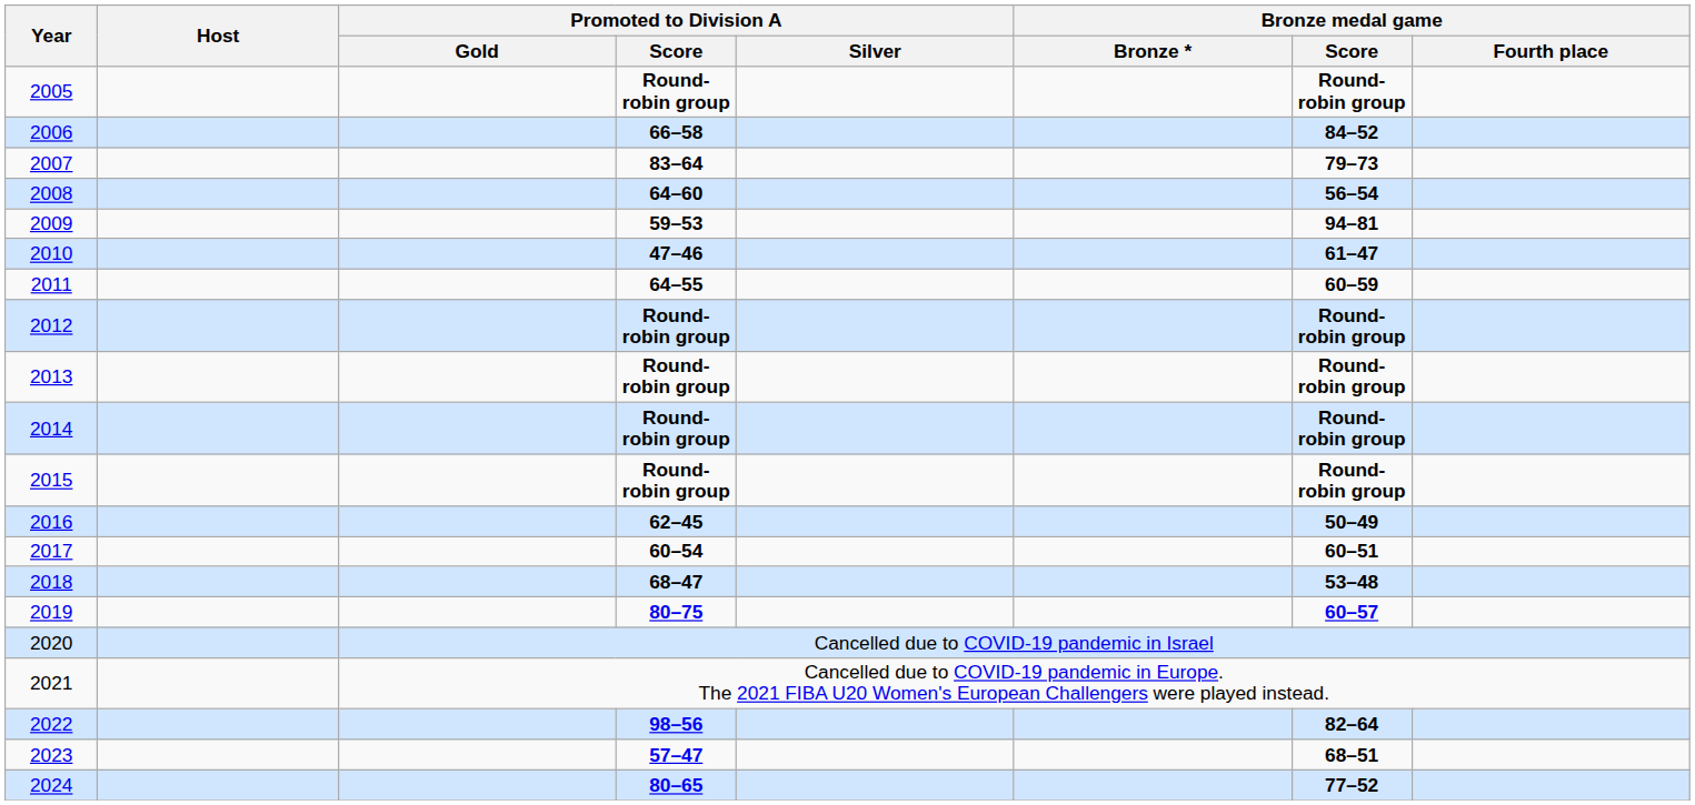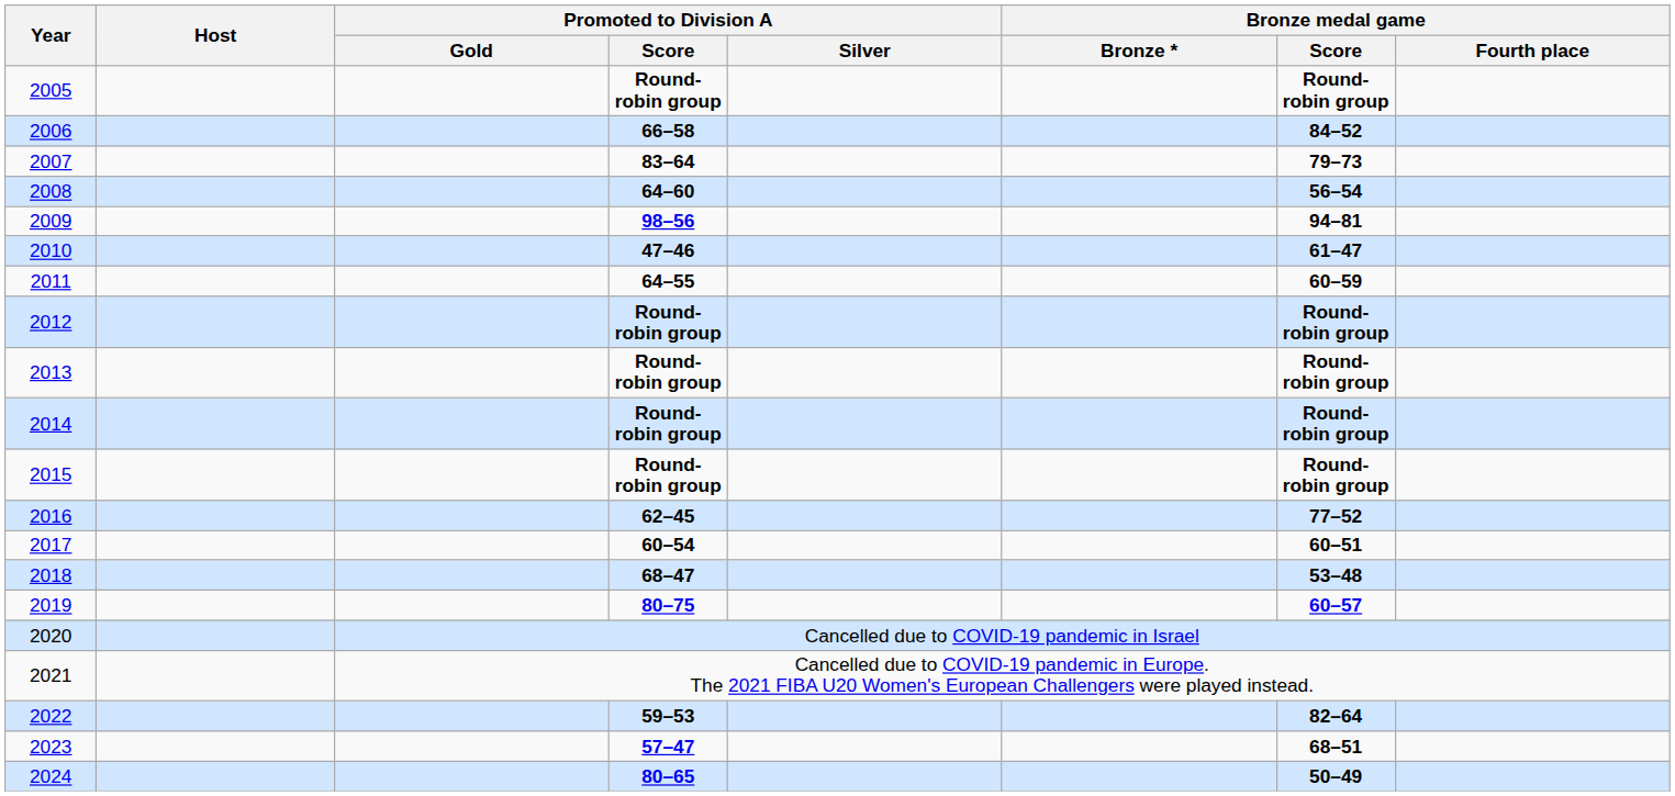 <table class=wikitable style="text-align:center; font-size:90%; width:100%">
 <tr>
 <th rowspan=2 width=5%>Year</th>
 <th rowspan=2 width=13%>Host</th>
 <th colspan=3>Promoted to Division A</th>
 <th colspan=3>Bronze medal game</th>
 </tr>
 <tr>
 <th width=15%>Gold</th>
 <th width=6.5%>Score</th>
 <th width=15%>Silver</th>
 <th width=15%>Bronze *</th>
 <th width=6.5%>Score</th>
 <th width=15%>Fourth place</th>
 </tr>
 <tr>
 <td><a href='#'>2005</a></td>
 <td><br></td>
 <td><strong></strong></td>
 <td><strong>Round-robin group</strong></td>
 <td></td>
 <td></td>
 <td><strong>Round-robin group</strong></td>
 <td></td>
 </tr>
 <tr style="background:#D0E6FF;">
 <td><a href='#'>2006</a></td>
 <td><br></td>
 <td><strong></strong></td>
 <td><strong>66–58</strong></td>
 <td></td>
 <td></td>
 <td><strong>84–52</strong></td>
 <td></td>
 </tr>
 <tr>
 <td><a href='#'>2007</a></td>
 <td><br></td>
 <td><strong></strong></td>
 <td><strong>83–64</strong></td>
 <td></td>
 <td></td>
 <td><strong>79–73</strong></td>
 <td></td>
 </tr>
 <tr style="background:#D0E6FF;">
 <td><a href='#'>2008</a></td>
 <td><br></td>
 <td><strong></strong></td>
 <td><strong>64–60</strong></td>
 <td></td>
 <td></td>
 <td><strong>56–54</strong></td>
 <td></td>
 </tr>
 <tr>
 <td><a href='#'>2009</a></td>
 <td><br></td>
 <td><strong></strong></td>
-<td><strong>59–53</strong></td>
+<td><strong><a href='#'>98–56</a></strong></td>
 <td></td>
 <td></td>
 <td><strong>94–81</strong></td>
 <td></td>
 </tr>
 <tr style="background:#D0E6FF;">
 <td><a href='#'>2010</a></td>
 <td><br></td>
 <td><strong></strong></td>
 <td><strong>47–46</strong></td>
 <td></td>
 <td></td>
 <td><strong>61–47</strong></td>
 <td></td>
 </tr>
 <tr>
 <td><a href='#'>2011</a></td>
 <td><br></td>
 <td><strong></strong></td>
 <td><strong>64–55</strong></td>
 <td></td>
 <td></td>
 <td><strong>60–59</strong></td>
 <td></td>
 </tr>
 <tr style="background:#D0E6FF;">
 <td><a href='#'>2012</a></td>
 <td><br></td>
 <td><strong></strong></td>
 <td><strong>Round-robin group</strong></td>
 <td></td>
 <td></td>
 <td><strong>Round-robin group</strong></td>
 <td></td>
 </tr>
 <tr>
 <td><a href='#'>2013</a></td>
 <td><br></td>
 <td><strong></strong></td>
 <td><strong>Round-robin group</strong></td>
 <td></td>
 <td></td>
 <td><strong>Round-robin group</strong></td>
 <td></td>
 </tr>
 <tr style="background:#D0E6FF;">
 <td><a href='#'>2014</a></td>
 <td><br></td>
 <td><strong></strong></td>
 <td><strong>Round-robin group</strong></td>
 <td></td>
 <td></td>
 <td><strong>Round-robin group</strong></td>
 <td></td>
 </tr>
 <tr>
 <td><a href='#'>2015</a></td>
 <td><br></td>
 <td><strong></strong></td>
 <td><strong>Round-robin group</strong></td>
 <td></td>
 <td></td>
 <td><strong>Round-robin group</strong></td>
 <td></td>
 </tr>
 <tr style="background:#D0E6FF;">
 <td><a href='#'>2016</a></td>
 <td><br></td>
 <td><strong></strong></td>
 <td><strong>62–45</strong></td>
 <td></td>
 <td></td>
-<td><strong>50–49</strong></td>
+<td><strong>77–52</strong></td>
 <td></td>
 </tr>
 <tr>
 <td><a href='#'>2017</a></td>
 <td><br></td>
 <td><strong></strong></td>
 <td><strong>60–54</strong></td>
 <td></td>
 <td></td>
 <td><strong>60–51</strong></td>
 <td></td>
 </tr>
 <tr style="background:#D0E6FF;">
 <td><a href='#'>2018</a></td>
 <td><br></td>
 <td><strong></strong></td>
 <td><strong>68–47</strong></td>
 <td></td>
 <td></td>
 <td><strong>53–48</strong></td>
 <td></td>
 </tr>
 <tr>
 <td><a href='#'>2019</a></td>
 <td><br></td>
 <td><strong></strong></td>
 <td><strong><a href='#'>80–75</a></strong></td>
 <td></td>
 <td></td>
 <td><strong><a href='#'>60–57</a></strong></td>
 <td></td>
 </tr>
 <tr style="background:#D0E6FF;">
 <td>2020</td>
 <td><br></td>
 <td colspan=6>Cancelled due to <a href='#'>COVID-19 pandemic in Israel</a></td>
 </tr>
 <tr>
 <td>2021</td>
 <td><br></td>
 <td colspan=6>Cancelled due to <a href='#'>COVID-19 pandemic in Europe</a>.<br>The <a href='#'>2021 FIBA U20 Women's European Challengers</a> were played instead.</td>
 </tr>
 <tr style="background:#D0E6FF;">
 <td><a href='#'>2022</a></td>
 <td><br></td>
 <td><strong></strong></td>
-<td><strong><a href='#'>98–56</a></strong></td>
+<td><strong>59–53</strong></td>
 <td></td>
 <td></td>
 <td><strong>82–64</strong></td>
 <td></td>
 </tr>
 <tr>
 <td><a href='#'>2023</a></td>
 <td><br></td>
 <td><strong></strong></td>
 <td><strong><a href='#'>57–47</a></strong></td>
 <td></td>
 <td></td>
 <td><strong>68–51</strong></td>
 <td></td>
 </tr>
 <tr style="background:#D0E6FF;">
 <td><a href='#'>2024</a></td>
 <td><br></td>
 <td><strong></strong></td>
 <td><strong><a href='#'>80–65</a></strong></td>
 <td></td>
 <td></td>
-<td><strong>77–52</strong></td>
+<td><strong>50–49</strong></td>
 <td></td>
 </tr>
 </table>
